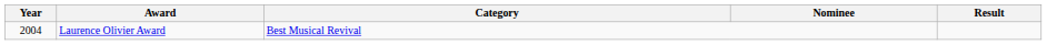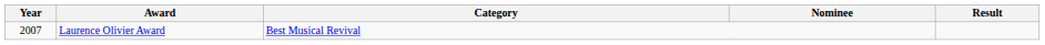 <table class="wikitable" style="width:95%;">
 <tr>
 <th style="width:5%;">Year</th>
 <th style="width:20%;">Award</th>
 <th style="width:45%;">Category</th>
 <th style="width:20%;">Nominee</th>
 <th style="width:10%;">Result</th>
 </tr>
 <tr>
-<td style="text-align:center;">2004</td>
+<td style="text-align:center;">2007</td>
 <td><a href='#'>Laurence Olivier Award</a></td>
 <td colspan="2"><a href='#'>Best Musical Revival</a></td>
 <td></td>
 </tr>
 </table>
